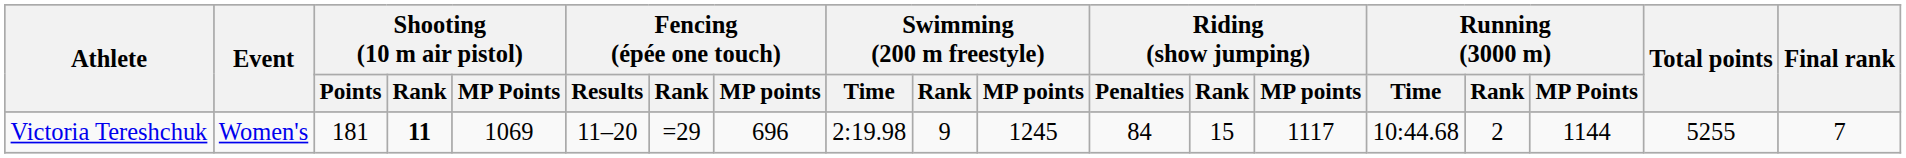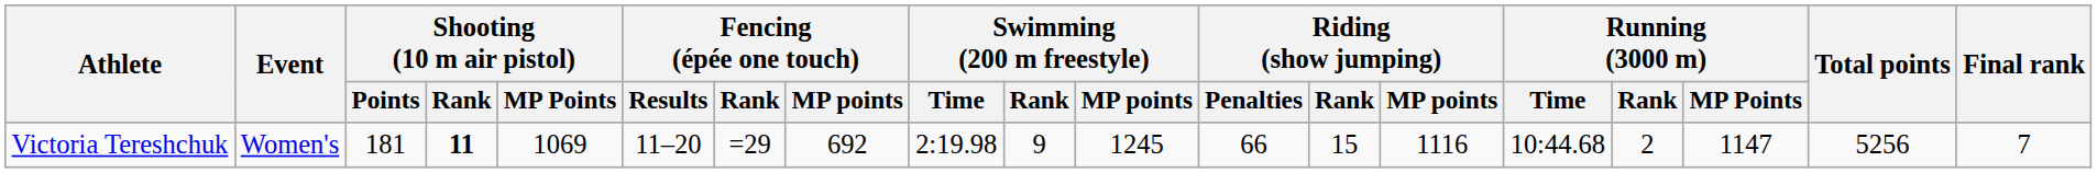 <table class="wikitable" style="font-size:90%">
 <tr>
 <th rowspan="2">Athlete</th>
 <th rowspan="2">Event</th>
 <th colspan=3>Shooting<br><span>(10 m air pistol)</span></th>
 <th colspan=3>Fencing<br><span>(épée one touch)</span></th>
 <th colspan=3>Swimming<br><span>(200 m freestyle)</span></th>
 <th colspan=3>Riding<br><span>(show jumping)</span></th>
 <th colspan=3>Running<br><span>(3000 m)</span></th>
 <th rowspan=2>Total points</th>
 <th rowspan=2>Final rank</th>
 </tr>
 <tr style="font-size:95%">
 <th>Points</th>
 <th>Rank</th>
 <th>MP Points</th>
 <th>Results</th>
 <th>Rank</th>
 <th>MP points</th>
 <th>Time</th>
 <th>Rank</th>
 <th>MP points</th>
 <th>Penalties</th>
 <th>Rank</th>
 <th>MP points</th>
 <th>Time</th>
 <th>Rank</th>
 <th>MP Points</th>
 </tr>
 <tr align=center>
 <td align=left><a href='#'>Victoria Tereshchuk</a></td>
 <td align=left><a href='#'>Women's</a></td>
 <td>181</td>
 <td><strong>11</strong></td>
 <td>1069</td>
 <td>11–20</td>
 <td>=29</td>
-<td>696</td>
+<td>692</td>
 <td>2:19.98</td>
 <td>9</td>
 <td>1245</td>
-<td>84</td>
+<td>66</td>
 <td>15</td>
-<td>1117</td>
+<td>1116</td>
 <td>10:44.68</td>
 <td>2</td>
-<td>1144</td>
-<td>5255</td>
+<td>1147</td>
+<td>5256</td>
 <td>7</td>
 </tr>
 </table>
